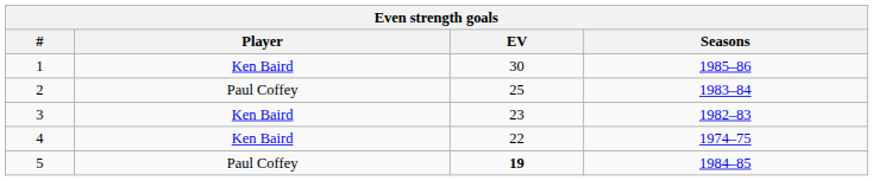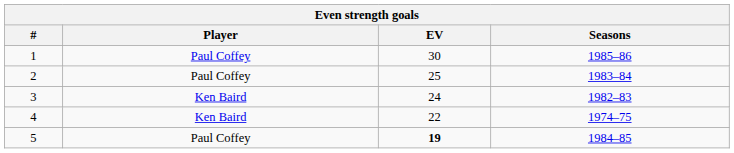 <table class="wikitable" style="text-align: center; font-size: 95%" width="70%">
 <tr>
 <th colspan="4">Even strength goals</th>
 </tr>
 <tr>
 <th>#</th>
 <th>Player</th>
 <th>EV</th>
 <th>Seasons</th>
 </tr>
 <tr>
 <td>1</td>
-<td><a href='#'>Ken Baird</a></td>
+<td><a href='#'>Paul Coffey</a></td>
 <td>30</td>
 <td><a href='#'>1985–86</a></td>
 </tr>
 <tr>
 <td>2</td>
 <td>Paul Coffey</td>
 <td>25</td>
 <td><a href='#'>1983–84</a></td>
 </tr>
 <tr>
 <td>3</td>
 <td><a href='#'>Ken Baird</a></td>
-<td>23</td>
+<td>24</td>
 <td><a href='#'>1982–83</a></td>
 </tr>
 <tr>
 <td>4</td>
 <td><a href='#'>Ken Baird</a></td>
 <td>22</td>
 <td><a href='#'>1974–75</a></td>
 </tr>
 <tr>
 <td>5</td>
 <td>Paul Coffey</td>
 <td><strong>19</strong></td>
 <td><a href='#'>1984–85</a></td>
 </tr>
 </table>
